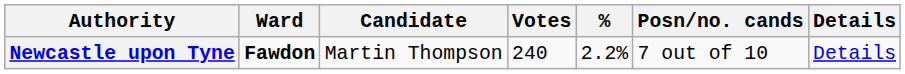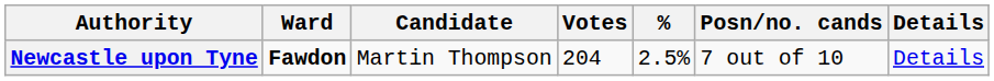 <table class="wikitable">
 <tr>
 <th>Authority</th>
 <th>Ward</th>
 <th>Candidate</th>
 <th>Votes</th>
 <th>%</th>
 <th>Posn/no. cands</th>
 <th>Details</th>
 </tr>
 <tr>
 <th><a href='#'>Newcastle upon Tyne</a></th>
 <td><strong>Fawdon</strong></td>
 <td>Martin Thompson</td>
-<td>240</td>
-<td>2.2%</td>
+<td>204</td>
+<td>2.5%</td>
 <td>7 out of 10</td>
 <td><a href='#'>Details</a></td>
 </tr>
 </table>
